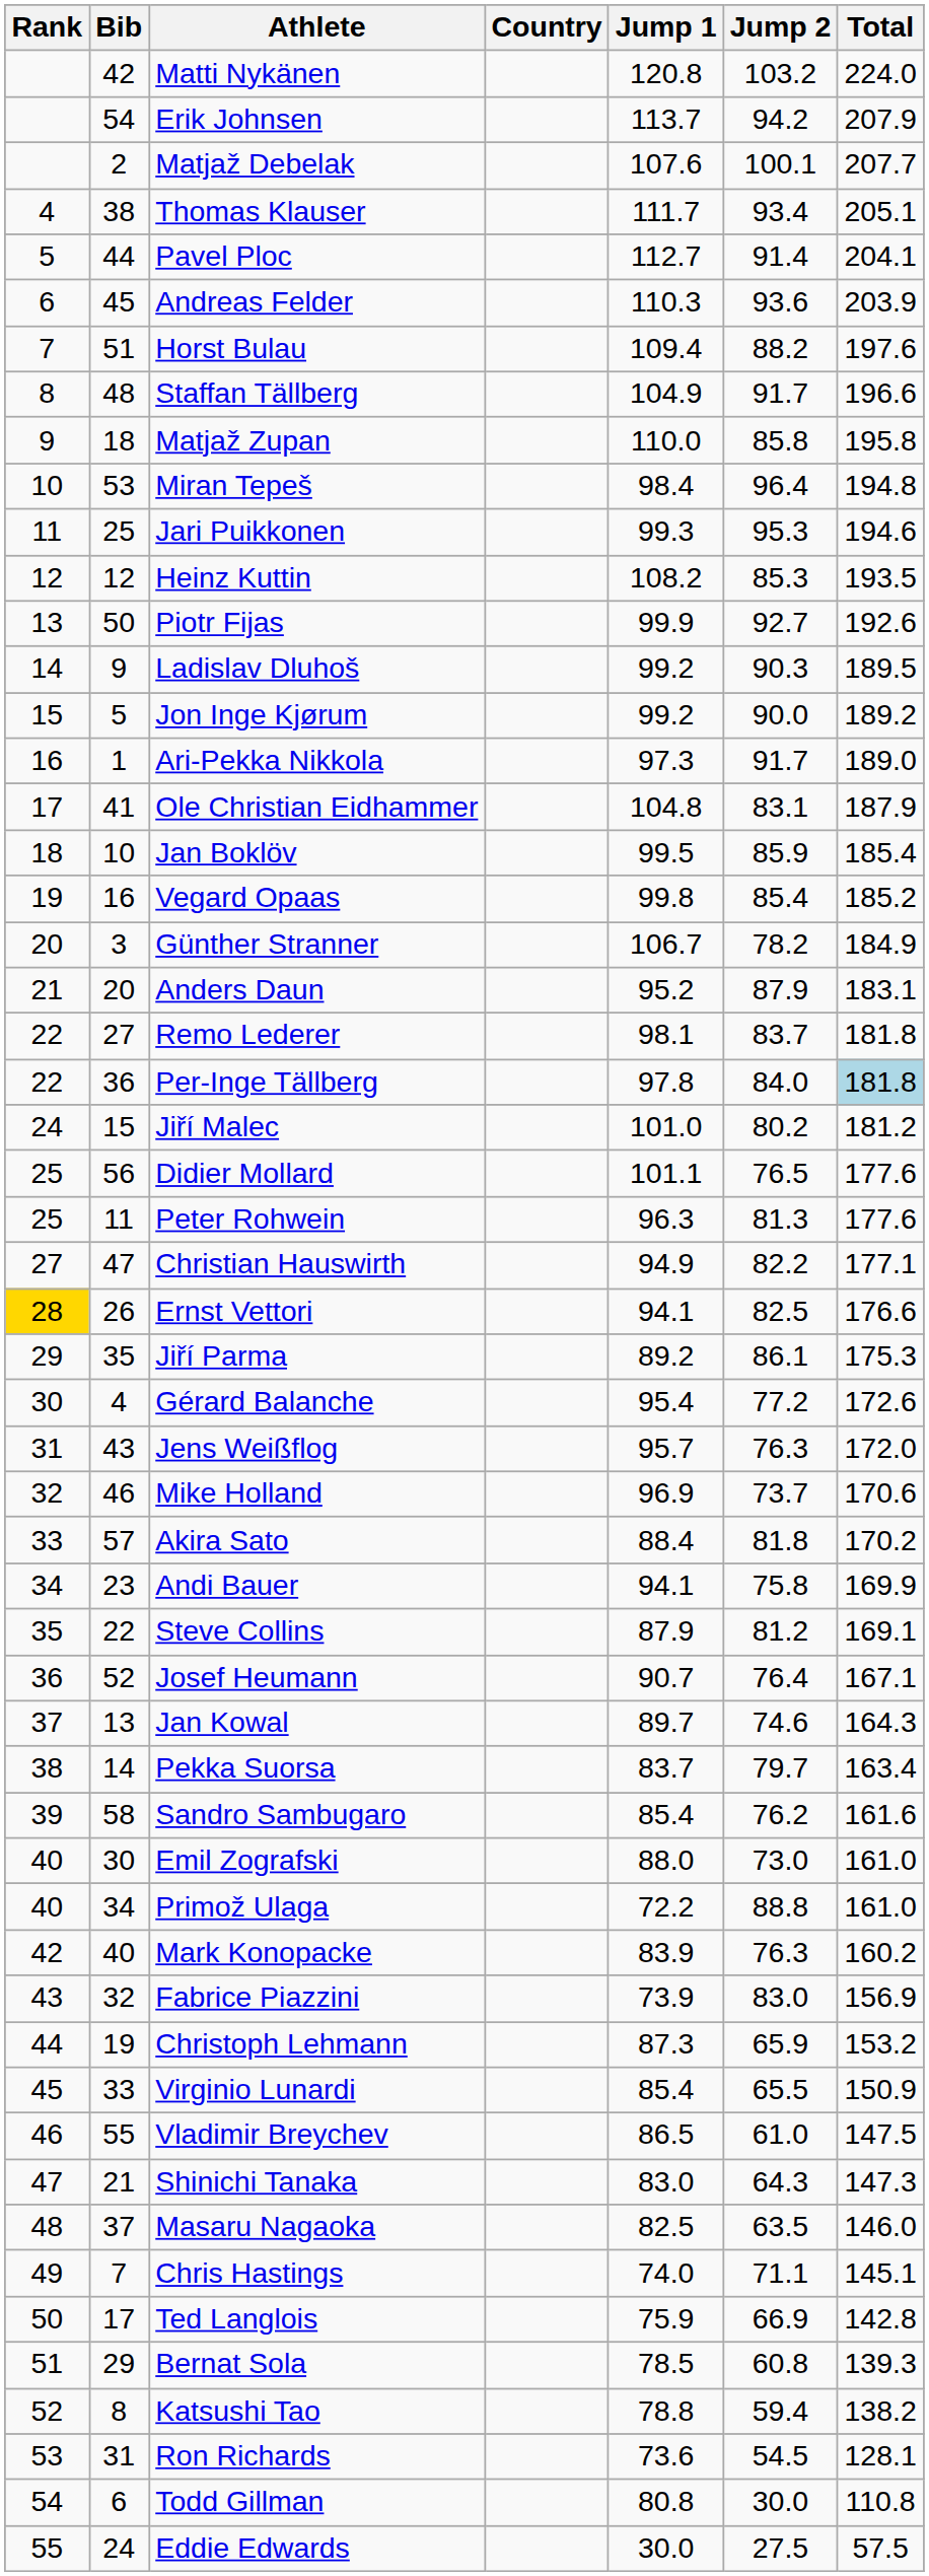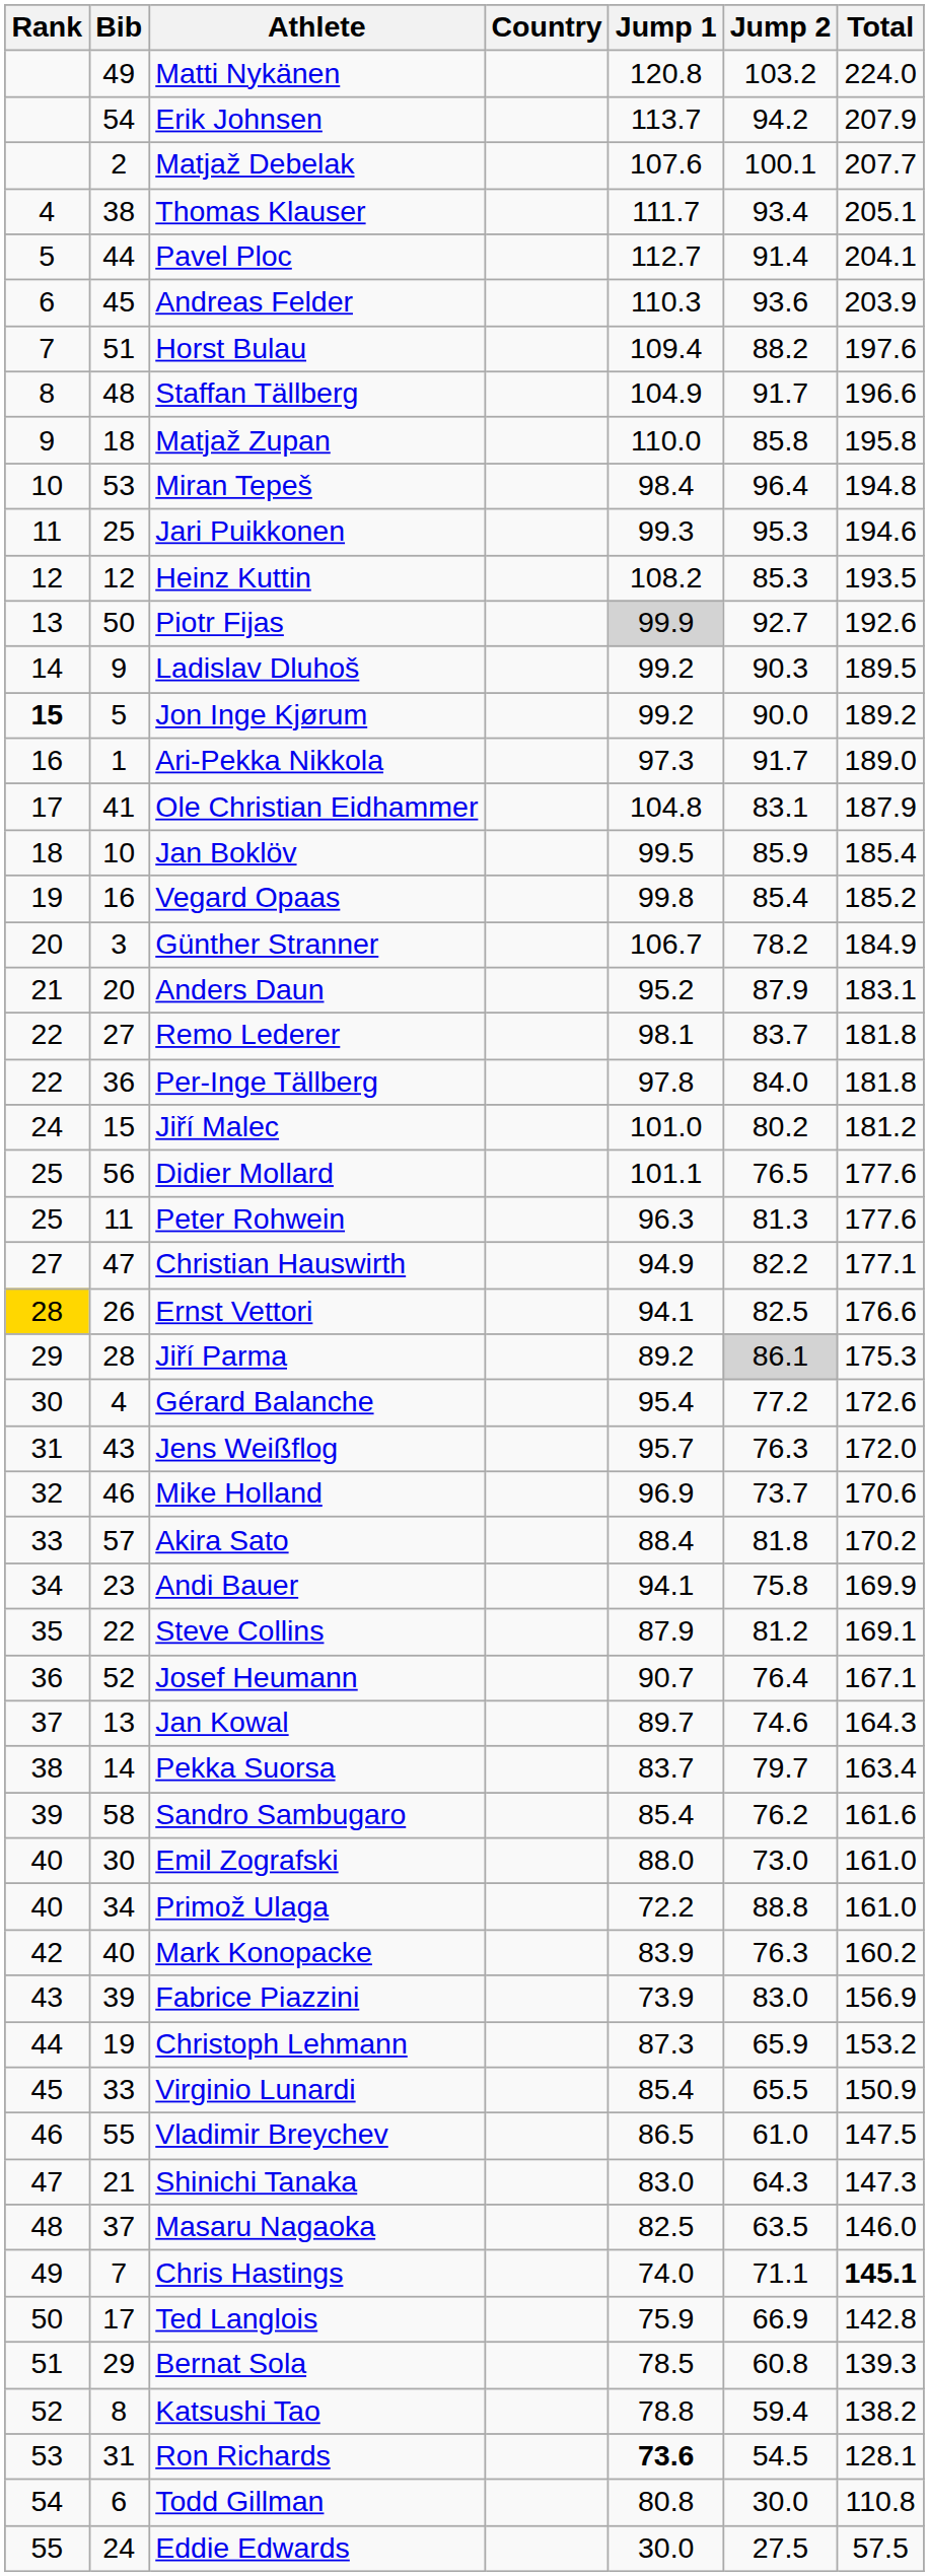 <table class="wikitable sortable" style="text-align:center">
 <tr>
 <th>Rank</th>
 <th>Bib</th>
 <th>Athlete</th>
 <th>Country</th>
 <th>Jump 1</th>
 <th>Jump 2</th>
 <th>Total</th>
 </tr>
 <tr>
 <td></td>
-<td>42</td>
+<td>49</td>
 <td align=left><a href='#'>Matti Nykänen</a></td>
 <td align=left></td>
 <td>120.8</td>
 <td>103.2</td>
 <td>224.0</td>
 </tr>
 <tr>
 <td></td>
 <td>54</td>
 <td align=left><a href='#'>Erik Johnsen</a></td>
 <td align=left></td>
 <td>113.7</td>
 <td>94.2</td>
 <td>207.9</td>
 </tr>
 <tr>
 <td></td>
 <td>2</td>
 <td align=left><a href='#'>Matjaž Debelak</a></td>
 <td align=left></td>
 <td>107.6</td>
 <td>100.1</td>
 <td>207.7</td>
 </tr>
 <tr>
 <td>4</td>
 <td>38</td>
 <td align=left><a href='#'>Thomas Klauser</a></td>
 <td align=left></td>
 <td>111.7</td>
 <td>93.4</td>
 <td>205.1</td>
 </tr>
 <tr>
 <td>5</td>
 <td>44</td>
 <td align=left><a href='#'>Pavel Ploc</a></td>
 <td align=left></td>
 <td>112.7</td>
 <td>91.4</td>
 <td>204.1</td>
 </tr>
 <tr>
 <td>6</td>
 <td>45</td>
 <td align=left><a href='#'>Andreas Felder</a></td>
 <td align=left></td>
 <td>110.3</td>
 <td>93.6</td>
 <td>203.9</td>
 </tr>
 <tr>
 <td>7</td>
 <td>51</td>
 <td align=left><a href='#'>Horst Bulau</a></td>
 <td align=left></td>
 <td>109.4</td>
 <td>88.2</td>
 <td>197.6</td>
 </tr>
 <tr>
 <td>8</td>
 <td>48</td>
 <td align=left><a href='#'>Staffan Tällberg</a></td>
 <td align=left></td>
 <td>104.9</td>
 <td>91.7</td>
 <td>196.6</td>
 </tr>
 <tr>
 <td>9</td>
 <td>18</td>
 <td align=left><a href='#'>Matjaž Zupan</a></td>
 <td align=left></td>
 <td>110.0</td>
 <td>85.8</td>
 <td>195.8</td>
 </tr>
 <tr>
 <td>10</td>
 <td>53</td>
 <td align=left><a href='#'>Miran Tepeš</a></td>
 <td align=left></td>
 <td>98.4</td>
 <td>96.4</td>
 <td>194.8</td>
 </tr>
 <tr>
 <td>11</td>
 <td>25</td>
 <td align=left><a href='#'>Jari Puikkonen</a></td>
 <td align=left></td>
 <td>99.3</td>
 <td>95.3</td>
 <td>194.6</td>
 </tr>
 <tr>
 <td>12</td>
 <td>12</td>
 <td align=left><a href='#'>Heinz Kuttin</a></td>
 <td align=left></td>
 <td>108.2</td>
 <td>85.3</td>
 <td>193.5</td>
 </tr>
 <tr>
 <td>13</td>
 <td>50</td>
 <td align=left><a href='#'>Piotr Fijas</a></td>
 <td align=left></td>
-<td>99.9</td>
+<td style="background: lightgrey;">99.9</td>
 <td>92.7</td>
 <td>192.6</td>
 </tr>
 <tr>
 <td>14</td>
 <td>9</td>
 <td align=left><a href='#'>Ladislav Dluhoš</a></td>
 <td align=left></td>
 <td>99.2</td>
 <td>90.3</td>
 <td>189.5</td>
 </tr>
 <tr>
-<td>15</td>
+<td><strong>15</strong></td>
 <td>5</td>
 <td align=left><a href='#'>Jon Inge Kjørum</a></td>
 <td align=left></td>
 <td>99.2</td>
 <td>90.0</td>
 <td>189.2</td>
 </tr>
 <tr>
 <td>16</td>
 <td>1</td>
 <td align=left><a href='#'>Ari-Pekka Nikkola</a></td>
 <td align=left></td>
 <td>97.3</td>
 <td>91.7</td>
 <td>189.0</td>
 </tr>
 <tr>
 <td>17</td>
 <td>41</td>
 <td align=left><a href='#'>Ole Christian Eidhammer</a></td>
 <td align=left></td>
 <td>104.8</td>
 <td>83.1</td>
 <td>187.9</td>
 </tr>
 <tr>
 <td>18</td>
 <td>10</td>
 <td align=left><a href='#'>Jan Boklöv</a></td>
 <td align=left></td>
 <td>99.5</td>
 <td>85.9</td>
 <td>185.4</td>
 </tr>
 <tr>
 <td>19</td>
 <td>16</td>
 <td align=left><a href='#'>Vegard Opaas</a></td>
 <td align=left></td>
 <td>99.8</td>
 <td>85.4</td>
 <td>185.2</td>
 </tr>
 <tr>
 <td>20</td>
 <td>3</td>
 <td align=left><a href='#'>Günther Stranner</a></td>
 <td align=left></td>
 <td>106.7</td>
 <td>78.2</td>
 <td>184.9</td>
 </tr>
 <tr>
 <td>21</td>
 <td>20</td>
 <td align=left><a href='#'>Anders Daun</a></td>
 <td align=left></td>
 <td>95.2</td>
 <td>87.9</td>
 <td>183.1</td>
 </tr>
 <tr>
 <td>22</td>
 <td>27</td>
 <td align=left><a href='#'>Remo Lederer</a></td>
 <td align=left></td>
 <td>98.1</td>
 <td>83.7</td>
 <td>181.8</td>
 </tr>
 <tr>
 <td>22</td>
 <td>36</td>
 <td align=left><a href='#'>Per-Inge Tällberg</a></td>
 <td align=left></td>
 <td>97.8</td>
 <td>84.0</td>
-<td style="background: lightblue;">181.8</td>
+<td>181.8</td>
 </tr>
 <tr>
 <td>24</td>
 <td>15</td>
 <td align=left><a href='#'>Jiří Malec</a></td>
 <td align=left></td>
 <td>101.0</td>
 <td>80.2</td>
 <td>181.2</td>
 </tr>
 <tr>
 <td>25</td>
 <td>56</td>
 <td align=left><a href='#'>Didier Mollard</a></td>
 <td align=left></td>
 <td>101.1</td>
 <td>76.5</td>
 <td>177.6</td>
 </tr>
 <tr>
 <td>25</td>
 <td>11</td>
 <td align=left><a href='#'>Peter Rohwein</a></td>
 <td align=left></td>
 <td>96.3</td>
 <td>81.3</td>
 <td>177.6</td>
 </tr>
 <tr>
 <td>27</td>
 <td>47</td>
 <td align=left><a href='#'>Christian Hauswirth</a></td>
 <td align=left></td>
 <td>94.9</td>
 <td>82.2</td>
 <td>177.1</td>
 </tr>
 <tr>
 <td style="background: gold;">28</td>
 <td>26</td>
 <td align=left><a href='#'>Ernst Vettori</a></td>
 <td align=left></td>
 <td>94.1</td>
 <td>82.5</td>
 <td>176.6</td>
 </tr>
 <tr>
 <td>29</td>
-<td>35</td>
+<td>28</td>
 <td align=left><a href='#'>Jiří Parma</a></td>
 <td align=left></td>
 <td>89.2</td>
-<td>86.1</td>
+<td style="background: lightgrey;">86.1</td>
 <td>175.3</td>
 </tr>
 <tr>
 <td>30</td>
 <td>4</td>
 <td align=left><a href='#'>Gérard Balanche</a></td>
 <td align=left></td>
 <td>95.4</td>
 <td>77.2</td>
 <td>172.6</td>
 </tr>
 <tr>
 <td>31</td>
 <td>43</td>
 <td align=left><a href='#'>Jens Weißflog</a></td>
 <td align=left></td>
 <td>95.7</td>
 <td>76.3</td>
 <td>172.0</td>
 </tr>
 <tr>
 <td>32</td>
 <td>46</td>
 <td align=left><a href='#'>Mike Holland</a></td>
 <td align=left></td>
 <td>96.9</td>
 <td>73.7</td>
 <td>170.6</td>
 </tr>
 <tr>
 <td>33</td>
 <td>57</td>
 <td align=left><a href='#'>Akira Sato</a></td>
 <td align=left></td>
 <td>88.4</td>
 <td>81.8</td>
 <td>170.2</td>
 </tr>
 <tr>
 <td>34</td>
 <td>23</td>
 <td align=left><a href='#'>Andi Bauer</a></td>
 <td align=left></td>
 <td>94.1</td>
 <td>75.8</td>
 <td>169.9</td>
 </tr>
 <tr>
 <td>35</td>
 <td>22</td>
 <td align=left><a href='#'>Steve Collins</a></td>
 <td align=left></td>
 <td>87.9</td>
 <td>81.2</td>
 <td>169.1</td>
 </tr>
 <tr>
 <td>36</td>
 <td>52</td>
 <td align=left><a href='#'>Josef Heumann</a></td>
 <td align=left></td>
 <td>90.7</td>
 <td>76.4</td>
 <td>167.1</td>
 </tr>
 <tr>
 <td>37</td>
 <td>13</td>
 <td align=left><a href='#'>Jan Kowal</a></td>
 <td align=left></td>
 <td>89.7</td>
 <td>74.6</td>
 <td>164.3</td>
 </tr>
 <tr>
 <td>38</td>
 <td>14</td>
 <td align=left><a href='#'>Pekka Suorsa</a></td>
 <td align=left></td>
 <td>83.7</td>
 <td>79.7</td>
 <td>163.4</td>
 </tr>
 <tr>
 <td>39</td>
 <td>58</td>
 <td align=left><a href='#'>Sandro Sambugaro</a></td>
 <td align=left></td>
 <td>85.4</td>
 <td>76.2</td>
 <td>161.6</td>
 </tr>
 <tr>
 <td>40</td>
 <td>30</td>
 <td align=left><a href='#'>Emil Zografski</a></td>
 <td align=left></td>
 <td>88.0</td>
 <td>73.0</td>
 <td>161.0</td>
 </tr>
 <tr>
 <td>40</td>
 <td>34</td>
 <td align=left><a href='#'>Primož Ulaga</a></td>
 <td align=left></td>
 <td>72.2</td>
 <td>88.8</td>
 <td>161.0</td>
 </tr>
 <tr>
 <td>42</td>
 <td>40</td>
 <td align=left><a href='#'>Mark Konopacke</a></td>
 <td align=left></td>
 <td>83.9</td>
 <td>76.3</td>
 <td>160.2</td>
 </tr>
 <tr>
 <td>43</td>
-<td>32</td>
+<td>39</td>
 <td align=left><a href='#'>Fabrice Piazzini</a></td>
 <td align=left></td>
 <td>73.9</td>
 <td>83.0</td>
 <td>156.9</td>
 </tr>
 <tr>
 <td>44</td>
 <td>19</td>
 <td align=left><a href='#'>Christoph Lehmann</a></td>
 <td align=left></td>
 <td>87.3</td>
 <td>65.9</td>
 <td>153.2</td>
 </tr>
 <tr>
 <td>45</td>
 <td>33</td>
 <td align=left><a href='#'>Virginio Lunardi</a></td>
 <td align=left></td>
 <td>85.4</td>
 <td>65.5</td>
 <td>150.9</td>
 </tr>
 <tr>
 <td>46</td>
 <td>55</td>
 <td align=left><a href='#'>Vladimir Breychev</a></td>
 <td align=left></td>
 <td>86.5</td>
 <td>61.0</td>
 <td>147.5</td>
 </tr>
 <tr>
 <td>47</td>
 <td>21</td>
 <td align=left><a href='#'>Shinichi Tanaka</a></td>
 <td align=left></td>
 <td>83.0</td>
 <td>64.3</td>
 <td>147.3</td>
 </tr>
 <tr>
 <td>48</td>
 <td>37</td>
 <td align=left><a href='#'>Masaru Nagaoka</a></td>
 <td align=left></td>
 <td>82.5</td>
 <td>63.5</td>
 <td>146.0</td>
 </tr>
 <tr>
 <td>49</td>
 <td>7</td>
 <td align=left><a href='#'>Chris Hastings</a></td>
 <td align=left></td>
 <td>74.0</td>
 <td>71.1</td>
-<td>145.1</td>
+<td><strong>145.1</strong></td>
 </tr>
 <tr>
 <td>50</td>
 <td>17</td>
 <td align=left><a href='#'>Ted Langlois</a></td>
 <td align=left></td>
 <td>75.9</td>
 <td>66.9</td>
 <td>142.8</td>
 </tr>
 <tr>
 <td>51</td>
 <td>29</td>
 <td align=left><a href='#'>Bernat Sola</a></td>
 <td align=left></td>
 <td>78.5</td>
 <td>60.8</td>
 <td>139.3</td>
 </tr>
 <tr>
 <td>52</td>
 <td>8</td>
 <td align=left><a href='#'>Katsushi Tao</a></td>
 <td align=left></td>
 <td>78.8</td>
 <td>59.4</td>
 <td>138.2</td>
 </tr>
 <tr>
 <td>53</td>
 <td>31</td>
 <td align=left><a href='#'>Ron Richards</a></td>
 <td align=left></td>
-<td>73.6</td>
+<td><strong>73.6</strong></td>
 <td>54.5</td>
 <td>128.1</td>
 </tr>
 <tr>
 <td>54</td>
 <td>6</td>
 <td align=left><a href='#'>Todd Gillman</a></td>
 <td align=left></td>
 <td>80.8</td>
 <td>30.0</td>
 <td>110.8</td>
 </tr>
 <tr>
 <td>55</td>
 <td>24</td>
 <td align=left><a href='#'>Eddie Edwards</a></td>
 <td align=left></td>
 <td>30.0</td>
 <td>27.5</td>
 <td>57.5</td>
 </tr>
 </table>
